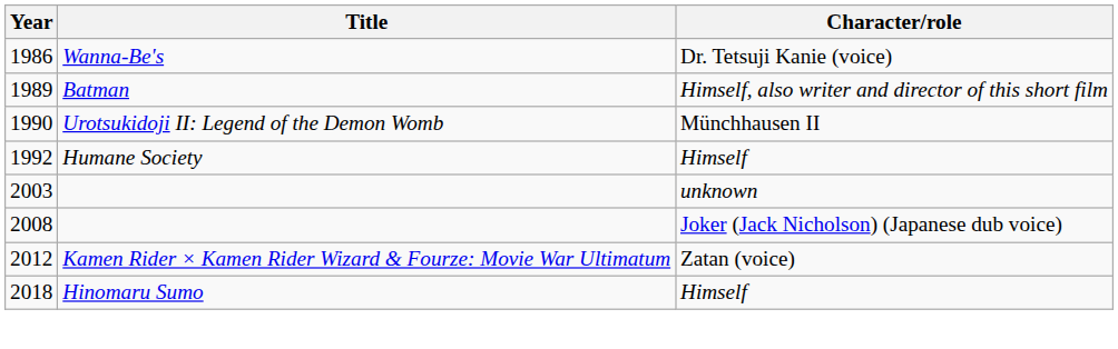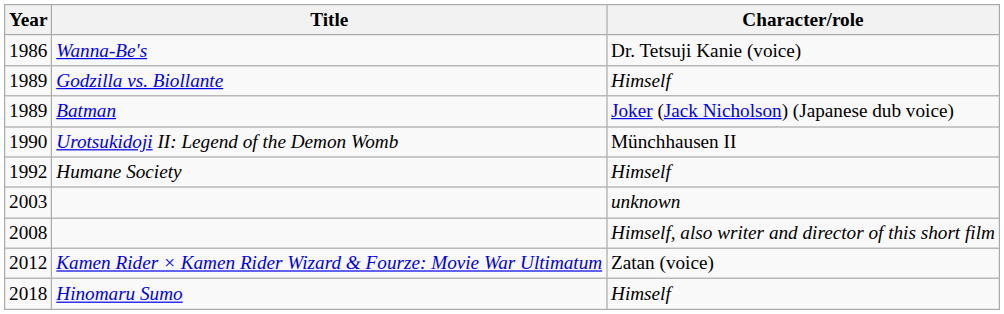 <table class="wikitable">
 <tr>
 <th>Year</th>
 <th>Title</th>
 <th>Character/role</th>
 </tr>
 <tr>
 <td>1986</td>
 <td><em><a href='#'>Wanna-Be's</a></em></td>
 <td>Dr. Tetsuji Kanie (voice)</td>
 </tr>
 <tr>
 <td>1989</td>
+<td><em><a href='#'>Godzilla vs. Biollante</a></em></td>
+<td><em>Himself</em></td>
+</tr>
+<tr>
+<td>1989</td>
 <td><em><a href='#'>Batman</a></em></td>
-<td><em>Himself, also writer and director of this short film</em></td>
+<td><a href='#'>Joker</a> (<a href='#'>Jack Nicholson</a>) (Japanese dub voice)</td>
 </tr>
 <tr>
 <td>1990</td>
 <td><em><a href='#'>Urotsukidoji</a> II: Legend of the Demon Womb</em></td>
 <td>Münchhausen II</td>
 </tr>
 <tr>
 <td>1992</td>
 <td><em>Humane Society</em></td>
 <td><em>Himself</em></td>
 </tr>
 <tr>
 <td>2003</td>
 <td></td>
 <td><em>unknown</em></td>
 </tr>
 <tr>
 <td>2008</td>
 <td></td>
-<td><a href='#'>Joker</a> (<a href='#'>Jack Nicholson</a>) (Japanese dub voice)</td>
+<td><em>Himself, also writer and director of this short film</em></td>
 </tr>
 <tr>
 <td>2012</td>
 <td><em><a href='#'>Kamen Rider × Kamen Rider Wizard & Fourze: Movie War Ultimatum</a></em></td>
 <td>Zatan (voice)</td>
 </tr>
 <tr>
 <td>2018</td>
 <td><em><a href='#'>Hinomaru Sumo</a></em></td>
 <td><em>Himself</em></td>
 </tr>
 </table>
